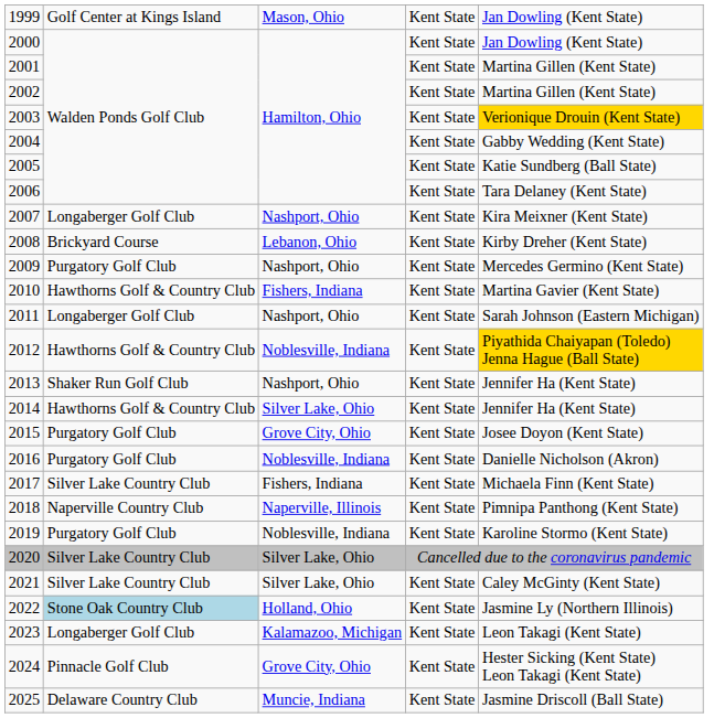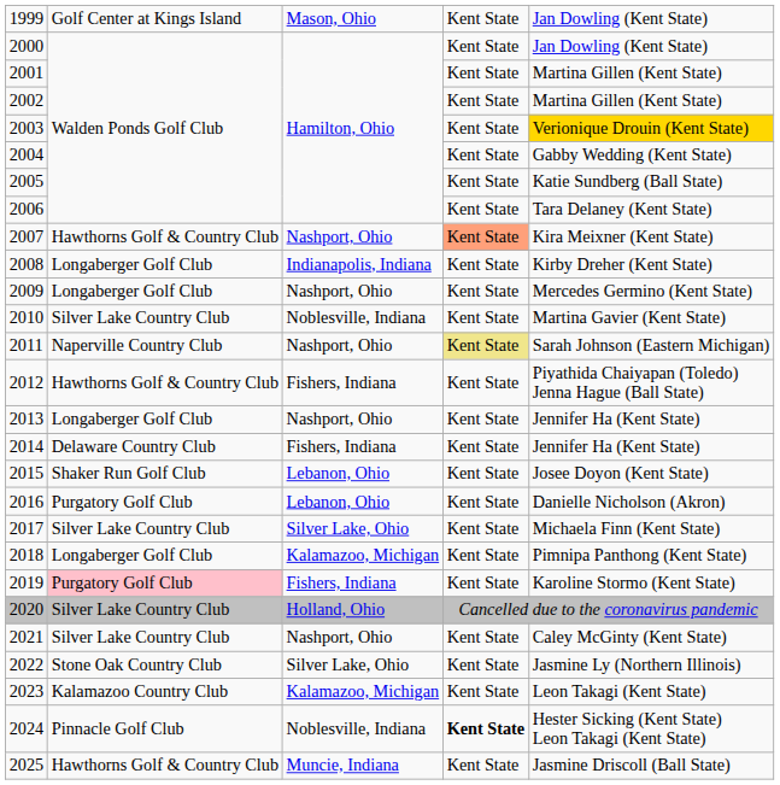 <table class="wikitable">
 <tr>
 <td>1999</td>
 <td>Golf Center at Kings Island</td>
 <td><a href='#'>Mason, Ohio</a></td>
 <td>Kent State</td>
 <td><a href='#'>Jan Dowling</a> (Kent State)</td>
 </tr>
 <tr>
 <td>2000</td>
 <td rowspan="7">Walden Ponds Golf Club</td>
 <td rowspan="7"><a href='#'>Hamilton, Ohio</a></td>
 <td>Kent State</td>
 <td><a href='#'>Jan Dowling</a> (Kent State)</td>
 </tr>
 <tr>
 <td>2001</td>
 <td>Kent State</td>
 <td>Martina Gillen (Kent State)</td>
 </tr>
 <tr>
 <td>2002</td>
 <td>Kent State</td>
 <td>Martina Gillen (Kent State)</td>
 </tr>
 <tr>
 <td>2003</td>
 <td>Kent State</td>
 <td style="background: gold;">Verionique Drouin (Kent State)</td>
 </tr>
 <tr>
 <td>2004</td>
 <td>Kent State</td>
 <td>Gabby Wedding (Kent State)</td>
 </tr>
 <tr>
 <td>2005</td>
 <td>Kent State</td>
 <td>Katie Sundberg (Ball State)</td>
 </tr>
 <tr>
 <td>2006</td>
 <td>Kent State</td>
 <td>Tara Delaney (Kent State)</td>
 </tr>
 <tr>
 <td>2007</td>
-<td>Longaberger Golf Club</td>
+<td>Hawthorns Golf & Country Club</td>
 <td><a href='#'>Nashport, Ohio</a></td>
-<td>Kent State</td>
+<td style="background: lightsalmon;">Kent State</td>
 <td>Kira Meixner (Kent State)</td>
 </tr>
 <tr>
 <td>2008</td>
-<td>Brickyard Course</td>
-<td><a href='#'>Lebanon, Ohio</a></td>
+<td>Longaberger Golf Club</td>
+<td><a href='#'>Indianapolis, Indiana</a></td>
 <td>Kent State</td>
 <td>Kirby Dreher (Kent State)</td>
 </tr>
 <tr>
 <td>2009</td>
-<td>Purgatory Golf Club</td>
+<td>Longaberger Golf Club</td>
 <td>Nashport, Ohio</td>
 <td>Kent State</td>
 <td>Mercedes Germino (Kent State)</td>
 </tr>
 <tr>
 <td>2010</td>
-<td>Hawthorns Golf & Country Club</td>
-<td><a href='#'>Fishers, Indiana</a></td>
+<td>Silver Lake Country Club</td>
+<td>Noblesville, Indiana</td>
 <td>Kent State</td>
 <td>Martina Gavier (Kent State)</td>
 </tr>
 <tr>
 <td>2011</td>
-<td>Longaberger Golf Club</td>
+<td>Naperville Country Club</td>
 <td>Nashport, Ohio</td>
-<td>Kent State</td>
+<td style="background: khaki;">Kent State</td>
 <td>Sarah Johnson (Eastern Michigan)</td>
 </tr>
 <tr>
 <td>2012</td>
 <td>Hawthorns Golf & Country Club</td>
-<td><a href='#'>Noblesville, Indiana</a></td>
+<td>Fishers, Indiana</td>
 <td>Kent State</td>
-<td style="background: gold;">Piyathida Chaiyapan (Toledo)<br>Jenna Hague (Ball State)</td>
+<td>Piyathida Chaiyapan (Toledo)<br>Jenna Hague (Ball State)</td>
 </tr>
 <tr>
 <td>2013</td>
-<td>Shaker Run Golf Club</td>
+<td>Longaberger Golf Club</td>
 <td>Nashport, Ohio</td>
 <td>Kent State</td>
 <td>Jennifer Ha (Kent State)</td>
 </tr>
 <tr>
 <td>2014</td>
-<td>Hawthorns Golf & Country Club</td>
-<td><a href='#'>Silver Lake, Ohio</a></td>
+<td>Delaware Country Club</td>
+<td>Fishers, Indiana</td>
 <td>Kent State</td>
 <td>Jennifer Ha (Kent State)</td>
 </tr>
 <tr>
 <td>2015</td>
-<td>Purgatory Golf Club</td>
-<td><a href='#'>Grove City, Ohio</a></td>
+<td>Shaker Run Golf Club</td>
+<td><a href='#'>Lebanon, Ohio</a></td>
 <td>Kent State</td>
 <td>Josee Doyon (Kent State)</td>
 </tr>
 <tr>
 <td>2016</td>
 <td>Purgatory Golf Club</td>
-<td><a href='#'>Noblesville, Indiana</a></td>
+<td><a href='#'>Lebanon, Ohio</a></td>
 <td>Kent State</td>
 <td>Danielle Nicholson (Akron)</td>
 </tr>
 <tr>
 <td>2017</td>
 <td>Silver Lake Country Club</td>
-<td>Fishers, Indiana</td>
+<td><a href='#'>Silver Lake, Ohio</a></td>
 <td>Kent State</td>
 <td>Michaela Finn (Kent State)</td>
 </tr>
 <tr>
 <td>2018</td>
-<td>Naperville Country Club</td>
-<td><a href='#'>Naperville, Illinois</a></td>
+<td>Longaberger Golf Club</td>
+<td><a href='#'>Kalamazoo, Michigan</a></td>
 <td>Kent State</td>
 <td>Pimnipa Panthong (Kent State)</td>
 </tr>
 <tr>
 <td>2019</td>
-<td>Purgatory Golf Club</td>
-<td>Noblesville, Indiana</td>
+<td style="background: pink;">Purgatory Golf Club</td>
+<td><a href='#'>Fishers, Indiana</a></td>
 <td>Kent State</td>
 <td>Karoline Stormo (Kent State)</td>
 </tr>
 <tr style="background: silver">
 <td>2020</td>
 <td>Silver Lake Country Club</td>
-<td>Silver Lake, Ohio</td>
+<td><a href='#'>Holland, Ohio</a></td>
 <td colspan=2 align=center><em>Cancelled due to the <a href='#'>coronavirus pandemic</a></em></td>
 </tr>
 <tr>
 <td>2021</td>
 <td>Silver Lake Country Club</td>
-<td>Silver Lake, Ohio</td>
+<td>Nashport, Ohio</td>
 <td>Kent State</td>
 <td>Caley McGinty (Kent State)</td>
 </tr>
 <tr>
 <td>2022</td>
-<td style="background: lightblue;">Stone Oak Country Club</td>
-<td><a href='#'>Holland, Ohio</a></td>
+<td>Stone Oak Country Club</td>
+<td>Silver Lake, Ohio</td>
 <td>Kent State</td>
 <td>Jasmine Ly (Northern Illinois)</td>
 </tr>
 <tr>
 <td>2023</td>
-<td>Longaberger Golf Club</td>
+<td>Kalamazoo Country Club</td>
 <td><a href='#'>Kalamazoo, Michigan</a></td>
 <td>Kent State</td>
 <td>Leon Takagi (Kent State)</td>
 </tr>
 <tr>
 <td>2024</td>
 <td>Pinnacle Golf Club</td>
-<td><a href='#'>Grove City, Ohio</a></td>
-<td>Kent State</td>
+<td>Noblesville, Indiana</td>
+<td><strong>Kent State</strong></td>
 <td>Hester Sicking (Kent State)<br>Leon Takagi (Kent State)</td>
 </tr>
 <tr>
 <td>2025</td>
-<td>Delaware Country Club</td>
+<td>Hawthorns Golf & Country Club</td>
 <td><a href='#'>Muncie, Indiana</a></td>
 <td>Kent State</td>
 <td>Jasmine Driscoll (Ball State)</td>
 </tr>
 </table>
